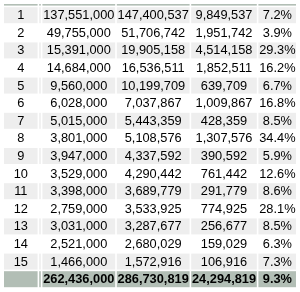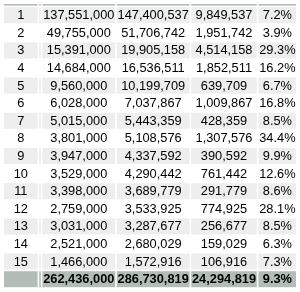 <table class="toccolours sortable" style="padding:0.5em;">
 <tr bgcolor="#B2BEB5" valign=bottom>
 <th style="width:40px"></th>
 <th></th>
 <th></th>
 <th></th>
 <th data-sort-type="number"></th>
 <th data-sort-type="number"></th>
 </tr>
 <tr align=center style="background:#eeeeee;">
 <td>1</td>
 <td align=left><strong></strong></td>
 <td>137,551,000</td>
 <td>147,400,537</td>
 <td>9,849,537 </td>
 <td>7.2% </td>
 </tr>
 <tr align=center style="background:#ffffff;">
 <td>2</td>
 <td align=left><strong></strong></td>
 <td>49,755,000</td>
 <td>51,706,742</td>
 <td>1,951,742 </td>
 <td>3.9% </td>
 </tr>
 <tr align=center style="background:#eeeeee;">
 <td>3</td>
 <td align=left><strong></strong></td>
 <td>15,391,000</td>
 <td>19,905,158</td>
 <td>4,514,158 </td>
 <td>29.3% </td>
 </tr>
 <tr align=center style="background:#ffffff;">
 <td>4</td>
 <td align=left><strong></strong></td>
 <td>14,684,000</td>
 <td>16,536,511</td>
 <td>1,852,511 </td>
 <td>16.2% </td>
 </tr>
 <tr align=center style="background:#eeeeee;">
 <td>5</td>
 <td align=left><strong></strong></td>
 <td>9,560,000</td>
 <td>10,199,709</td>
 <td>639,709 </td>
 <td>6.7% </td>
 </tr>
 <tr align=center style="background:#ffffff;">
 <td>6</td>
 <td align=left><strong></strong></td>
 <td>6,028,000</td>
 <td>7,037,867</td>
 <td>1,009,867 </td>
 <td>16.8% </td>
 </tr>
 <tr align=center style="background:#eeeeee;">
 <td>7</td>
 <td align=left><strong></strong></td>
 <td>5,015,000</td>
 <td>5,443,359</td>
 <td>428,359 </td>
 <td>8.5% </td>
 </tr>
 <tr align=center style="background:#ffffff;">
 <td>8</td>
 <td align=left><strong></strong></td>
 <td>3,801,000</td>
 <td>5,108,576</td>
 <td>1,307,576 </td>
 <td>34.4% </td>
 </tr>
 <tr align=center style="background:#eeeeee;">
 <td>9</td>
 <td align=left><strong></strong></td>
 <td>3,947,000</td>
 <td>4,337,592</td>
 <td>390,592 </td>
-<td>5.9% </td>
+<td>9.9% </td>
 </tr>
 <tr align=center style="background:#ffffff;">
 <td>10</td>
 <td align=left><strong></strong></td>
 <td>3,529,000</td>
 <td>4,290,442</td>
 <td>761,442 </td>
 <td>12.6% </td>
 </tr>
 <tr align=center style="background:#eeeeee;">
 <td>11</td>
 <td align=left><strong></strong></td>
 <td>3,398,000</td>
 <td>3,689,779</td>
 <td>291,779 </td>
 <td>8.6% </td>
 </tr>
 <tr align=center style="background:#ffffff;">
 <td>12</td>
 <td align=left><strong></strong></td>
 <td>2,759,000</td>
 <td>3,533,925</td>
 <td>774,925 </td>
 <td>28.1% </td>
 </tr>
 <tr align=center style="background:#eeeeee;">
 <td>13</td>
 <td align=left><strong></strong></td>
 <td>3,031,000</td>
 <td>3,287,677</td>
 <td>256,677 </td>
 <td>8.5% </td>
 </tr>
 <tr align=center style="background:#ffffff;">
 <td>14</td>
 <td align=left><strong></strong></td>
 <td>2,521,000</td>
 <td>2,680,029</td>
 <td>159,029 </td>
 <td>6.3% </td>
 </tr>
 <tr align=center style="background:#eeeeee;">
 <td>15</td>
 <td align=left><strong></strong></td>
 <td>1,466,000</td>
 <td>1,572,916</td>
 <td>106,916 </td>
 <td>7.3% </td>
 </tr>
 <tr align=center style="background:#B2BEB5;" class="sortbottom">
 <td> </td>
 <td align=left><strong></strong></td>
 <td><strong>262,436,000</strong></td>
 <td><strong>286,730,819</strong></td>
 <td><strong>24,294,819</strong></td>
 <td><strong>9.3%</strong></td>
 </tr>
 </table>
